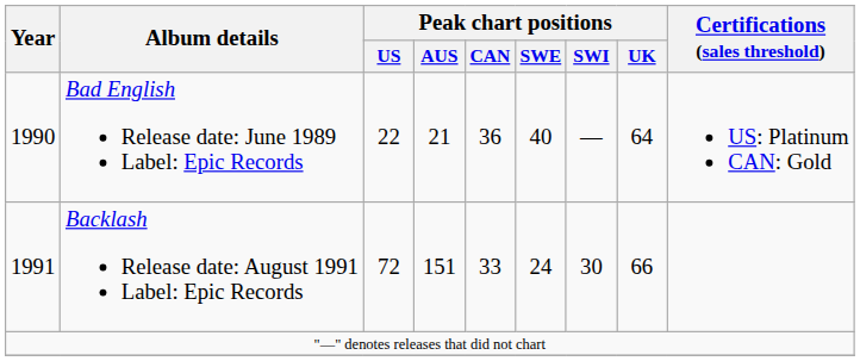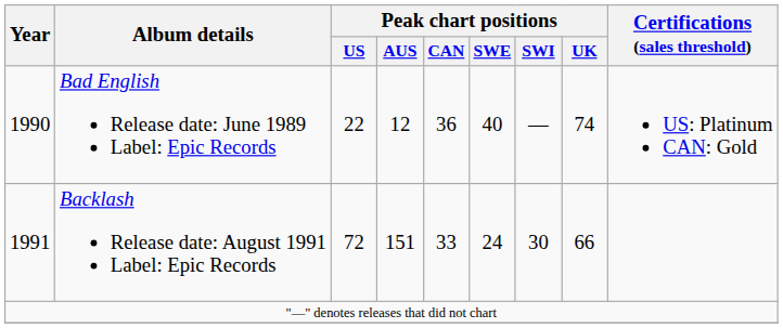 <table class="wikitable" style="text-align:center;">
 <tr>
 <th rowspan="2">Year</th>
 <th rowspan="2">Album details</th>
 <th colspan="6">Peak chart positions</th>
 <th rowspan="2"><a href='#'>Certifications</a><br><small>(<a href='#'>sales threshold</a>)</small></th>
 </tr>
 <tr style="font-size:smaller;">
 <th width="30"><a href='#'>US</a><br></th>
 <th width="30"><a href='#'>AUS</a><br></th>
 <th width="30"><a href='#'>CAN</a><br></th>
 <th width="30"><a href='#'>SWE</a><br></th>
 <th width="30"><a href='#'>SWI</a><br></th>
 <th width="30"><a href='#'>UK</a><br></th>
 </tr>
 <tr>
 <td>1990</td>
 <td align="left"><em><a href='#'>Bad English</a></em><br><ul><li>Release date: June 1989</li><li>Label: <a href='#'>Epic Records</a></li></ul></td>
 <td>22</td>
-<td>21</td>
+<td>12</td>
 <td>36</td>
 <td>40</td>
 <td>—</td>
-<td>64</td>
+<td>74</td>
 <td align="left"><br><ul><li><a href='#'>US</a>: Platinum</li><li><a href='#'>CAN</a>: Gold</li></ul></td>
 </tr>
 <tr>
 <td>1991</td>
 <td align="left"><em><a href='#'>Backlash</a></em><br><ul><li>Release date: August 1991</li><li>Label: Epic Records</li></ul></td>
 <td>72</td>
 <td>151</td>
 <td>33</td>
 <td>24</td>
 <td>30</td>
 <td>66</td>
 <td></td>
 </tr>
 <tr>
 <td colspan="10" style="font-size:8pt">"—" denotes releases that did not chart</td>
 </tr>
 <tr>
 </tr>
 </table>
